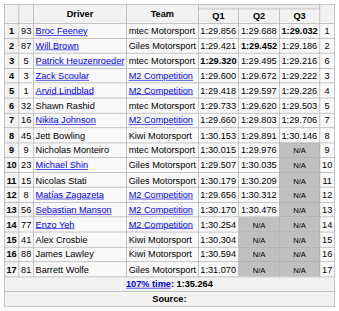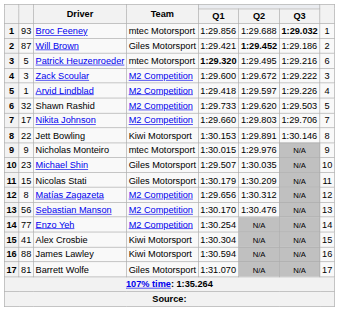 <table class="wikitable sortable" style="font-size: 87%;">
 <tr>
 <th rowspan="2"></th>
 <th rowspan="2"></th>
 <th rowspan="2">Driver</th>
 <th rowspan="2">Team</th>
 <th colspan="3" style="background:#eaecf0; text-align:center;"></th>
 <th rowspan="2"></th>
 </tr>
 <tr>
 <th scope="col">Q1</th>
 <th scope="col">Q2</th>
 <th scope="col">Q3</th>
 </tr>
 <tr>
 <th scope="row">1</th>
 <td align="center">93</td>
 <td> <a href='#'>Broc Feeney</a></td>
 <td>mtec Motorsport</td>
 <td>1:29.856</td>
 <td>1:29.688</td>
 <td><strong>1:29.032</strong></td>
 <td align="center">1</td>
 </tr>
 <tr>
 <th scope="row">2</th>
 <td align="center">87</td>
 <td> <a href='#'>Will Brown</a></td>
 <td>Giles Motorsport</td>
 <td>1:29.421</td>
 <td><strong>1:29.452</strong></td>
 <td>1:29.186</td>
 <td align="center">2</td>
 </tr>
 <tr>
 <th scope="row">3</th>
 <td align="center">5</td>
 <td> <a href='#'>Patrick Heuzenroeder</a></td>
 <td>mtec Motorsport</td>
 <td><strong>1:29.320</strong></td>
 <td>1:29.495</td>
 <td>1:29.216</td>
 <td align="center">6</td>
 </tr>
 <tr>
 <th scope="row">4</th>
 <td align="center">3</td>
 <td> <a href='#'>Zack Scoular</a></td>
 <td><a href='#'>M2 Competition</a></td>
 <td>1:29.600</td>
 <td>1:29.672</td>
 <td>1:29.222</td>
 <td align="center">3</td>
 </tr>
 <tr>
 <th scope="row">5</th>
 <td align="center">1</td>
 <td> <a href='#'>Arvid Lindblad</a></td>
 <td><a href='#'>M2 Competition</a></td>
 <td>1:29.418</td>
 <td>1:29.597</td>
 <td>1:29.226</td>
 <td align="center">4</td>
 </tr>
 <tr>
 <th scope="row">6</th>
 <td align="center">32</td>
 <td> Shawn Rashid</td>
-<td>mtec Motorsport</td>
+<td><a href='#'>M2 Competition</a></td>
 <td>1:29.733</td>
 <td>1:29.620</td>
 <td>1:29.503</td>
 <td align="center">5</td>
 </tr>
 <tr>
 <th scope="row">7</th>
-<td align="center">16</td>
+<td align="center">17</td>
 <td> <a href='#'>Nikita Johnson</a></td>
 <td><a href='#'>M2 Competition</a></td>
 <td>1:29.660</td>
 <td>1:29.803</td>
 <td>1:29.706</td>
 <td align="center">7</td>
 </tr>
 <tr>
 <th scope="row">8</th>
-<td align="center">45</td>
+<td align="center">22</td>
 <td> Jett Bowling</td>
 <td>Kiwi Motorsport</td>
 <td>1:30.153</td>
 <td>1:29.891</td>
 <td>1:30.146</td>
 <td align="center">8</td>
 </tr>
 <tr>
 <th scope="row">9</th>
 <td align="center">9</td>
 <td> Nicholas Monteiro</td>
 <td>mtec Motorsport</td>
 <td>1:30.015</td>
 <td>1:29.976</td>
 <td data-sort-value="13" align="center" style="background: silver"><small>N/A</small></td>
 <td align="center">9</td>
 </tr>
 <tr>
 <th scope="row">10</th>
 <td align="center">23</td>
 <td> <a href='#'>Michael Shin</a></td>
 <td>Giles Motorsport</td>
 <td>1:29.507</td>
 <td>1:30.035</td>
 <td data-sort-value="13" align="center" style="background: silver"><small>N/A</small></td>
 <td align="center">10</td>
 </tr>
 <tr>
 <th scope="row">11</th>
 <td align="center">15</td>
 <td> Nicolas Stati</td>
 <td>Giles Motorsport</td>
 <td>1:30.179</td>
 <td>1:30.209</td>
 <td data-sort-value="13" align="center" style="background: silver"><small>N/A</small></td>
 <td align="center">11</td>
 </tr>
 <tr>
 <th scope="row">12</th>
 <td align="center">8</td>
 <td> <a href='#'>Matías Zagazeta</a></td>
 <td><a href='#'>M2 Competition</a></td>
 <td>1:29.656</td>
 <td>1:30.312</td>
 <td data-sort-value="13" align="center" style="background: silver"><small>N/A</small></td>
 <td align="center">12</td>
 </tr>
 <tr>
 <th scope="row">13</th>
 <td align="center">56</td>
 <td> <a href='#'>Sebastian Manson</a></td>
 <td><a href='#'>M2 Competition</a></td>
 <td>1:30.170</td>
 <td>1:30.476</td>
 <td data-sort-value="13" align="center" style="background: silver"><small>N/A</small></td>
 <td align="center">13</td>
 </tr>
 <tr>
 <th scope="row">14</th>
 <td align="center">77</td>
 <td> <a href='#'>Enzo Yeh</a></td>
 <td><a href='#'>M2 Competition</a></td>
 <td>1:30.254</td>
 <td data-sort-value="13" align="center" style="background: silver"><small>N/A</small></td>
 <td data-sort-value="13" align="center" style="background: silver"><small>N/A</small></td>
 <td align="center">14</td>
 </tr>
 <tr>
 <th scope="row">15</th>
 <td align="center">41</td>
 <td> Alex Crosbie</td>
 <td>Kiwi Motorsport</td>
 <td>1:30.304</td>
 <td data-sort-value="13" align="center" style="background: silver"><small>N/A</small></td>
 <td data-sort-value="13" align="center" style="background: silver"><small>N/A</small></td>
 <td align="center">15</td>
 </tr>
 <tr>
 <th scope="row">16</th>
 <td align="center">88</td>
 <td> James Lawley</td>
 <td>Kiwi Motorsport</td>
 <td>1:30.594</td>
 <td data-sort-value="13" align="center" style="background: silver"><small>N/A</small></td>
 <td data-sort-value="13" align="center" style="background: silver"><small>N/A</small></td>
 <td align="center">16</td>
 </tr>
 <tr>
 <th scope="row">17</th>
 <td align="center">81</td>
 <td> Barrett Wolfe</td>
 <td>Giles Motorsport</td>
 <td>1:31.070</td>
 <td data-sort-value="13" align="center" style="background: silver"><small>N/A</small></td>
 <td data-sort-value="13" align="center" style="background: silver"><small>N/A</small></td>
 <td align="center">17</td>
 </tr>
 <tr>
 <th colspan="8"><a href='#'>107% time</a>: 1:35.264</th>
 </tr>
 <tr>
 <th colspan="8">Source:</th>
 </tr>
 </table>
